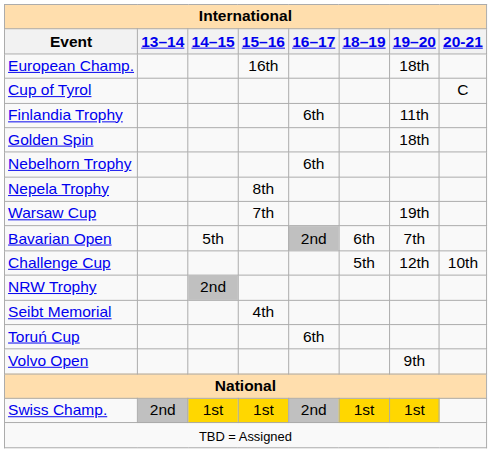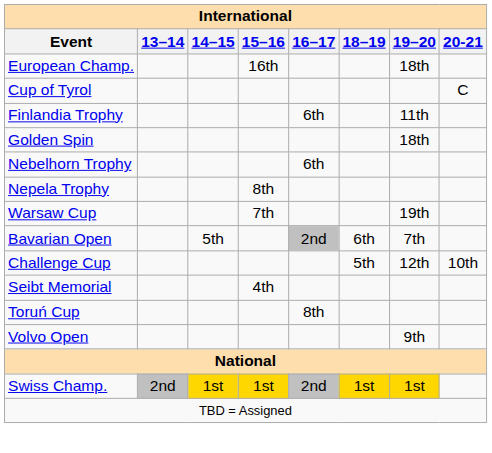 <table class="wikitable" style="text-align:center">
 <tr>
 <th style="background-color: #ffdead; " colspan=8 align=center>International</th>
 </tr>
 <tr>
 <th>Event</th>
 <th><a href='#'>13–14</a></th>
 <th><a href='#'>14–15</a></th>
 <th><a href='#'>15–16</a></th>
 <th><a href='#'>16–17</a></th>
 <th><a href='#'>18–19</a></th>
 <th><a href='#'>19–20</a></th>
 <th><a href='#'>20-21</a></th>
 </tr>
 <tr>
 <td align=left><a href='#'>European Champ.</a></td>
 <td></td>
 <td></td>
 <td>16th</td>
 <td></td>
 <td></td>
 <td>18th</td>
 <td></td>
 </tr>
 <tr>
 <td align=left> <a href='#'>Cup of Tyrol</a></td>
 <td></td>
 <td></td>
 <td></td>
 <td></td>
 <td></td>
 <td></td>
 <td>C</td>
 </tr>
 <tr>
 <td align=left> <a href='#'>Finlandia Trophy</a></td>
 <td></td>
 <td></td>
 <td></td>
 <td>6th</td>
 <td></td>
 <td>11th</td>
 <td></td>
 </tr>
 <tr>
 <td align=left> <a href='#'>Golden Spin</a></td>
 <td></td>
 <td></td>
 <td></td>
 <td></td>
 <td></td>
 <td>18th</td>
 <td></td>
 </tr>
 <tr>
 <td align=left> <a href='#'>Nebelhorn Trophy</a></td>
 <td></td>
 <td></td>
 <td></td>
 <td>6th</td>
 <td></td>
 <td></td>
 <td></td>
 </tr>
 <tr>
 <td align=left> <a href='#'>Nepela Trophy</a></td>
 <td></td>
 <td></td>
 <td>8th</td>
 <td></td>
 <td></td>
 <td></td>
 <td></td>
 </tr>
 <tr>
 <td align=left> <a href='#'>Warsaw Cup</a></td>
 <td></td>
 <td></td>
 <td>7th</td>
 <td></td>
 <td></td>
 <td>19th</td>
 <td></td>
 </tr>
 <tr>
 <td align=left><a href='#'>Bavarian Open</a></td>
 <td></td>
 <td>5th</td>
 <td></td>
 <td bgcolor=silver>2nd</td>
 <td>6th</td>
 <td>7th</td>
 <td></td>
 </tr>
 <tr>
 <td align=left><a href='#'>Challenge Cup</a></td>
 <td></td>
 <td></td>
 <td></td>
 <td></td>
 <td>5th</td>
 <td>12th</td>
 <td>10th</td>
 </tr>
 <tr>
-<td align=left><a href='#'>NRW Trophy</a></td>
-<td></td>
-<td bgcolor=silver>2nd</td>
-<td></td>
-<td></td>
-<td></td>
-<td></td>
-<td></td>
-</tr>
-<tr>
 <td align=left><a href='#'>Seibt Memorial</a></td>
 <td></td>
 <td></td>
 <td>4th</td>
 <td></td>
 <td></td>
 <td></td>
 <td></td>
 </tr>
 <tr>
 <td align=left><a href='#'>Toruń Cup</a></td>
 <td></td>
 <td></td>
 <td></td>
-<td>6th</td>
+<td>8th</td>
 <td></td>
 <td></td>
 <td></td>
 </tr>
 <tr>
 <td align=left><a href='#'>Volvo Open</a></td>
 <td></td>
 <td></td>
 <td></td>
 <td></td>
 <td></td>
 <td>9th</td>
 <td></td>
 </tr>
 <tr>
 <th style="background-color: #ffdead; " colspan=8 align=center>National</th>
 </tr>
 <tr>
 <td align=left><a href='#'>Swiss Champ.</a></td>
 <td bgcolor=silver>2nd</td>
 <td bgcolor=gold>1st</td>
 <td bgcolor=gold>1st</td>
 <td bgcolor=silver>2nd</td>
 <td bgcolor=gold>1st</td>
 <td bgcolor=gold>1st</td>
 <td></td>
 </tr>
 <tr>
 <td align=center colspan=8><small>TBD = Assigned</small></td>
 </tr>
 </table>
